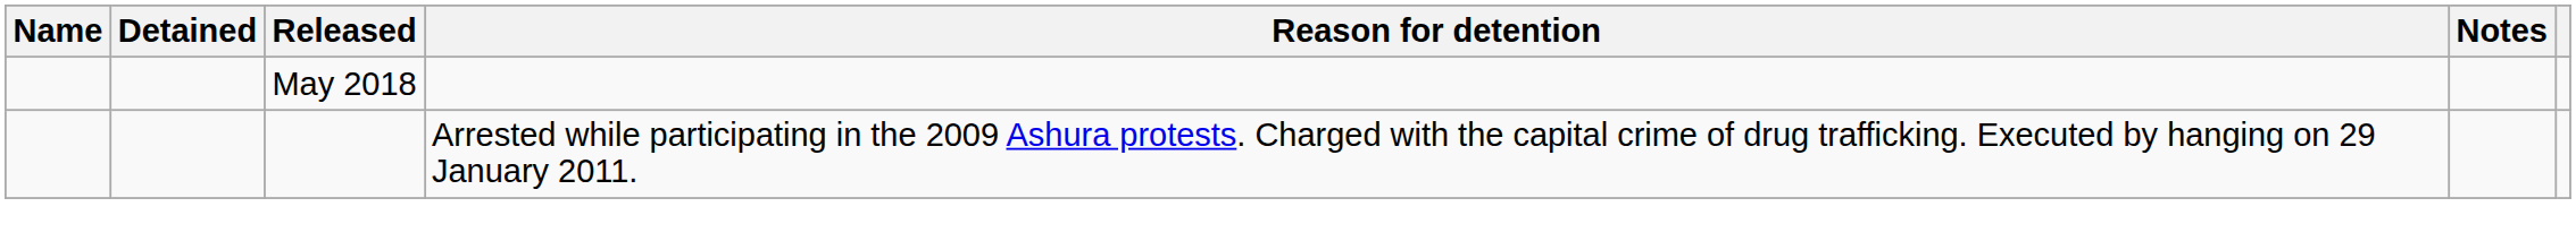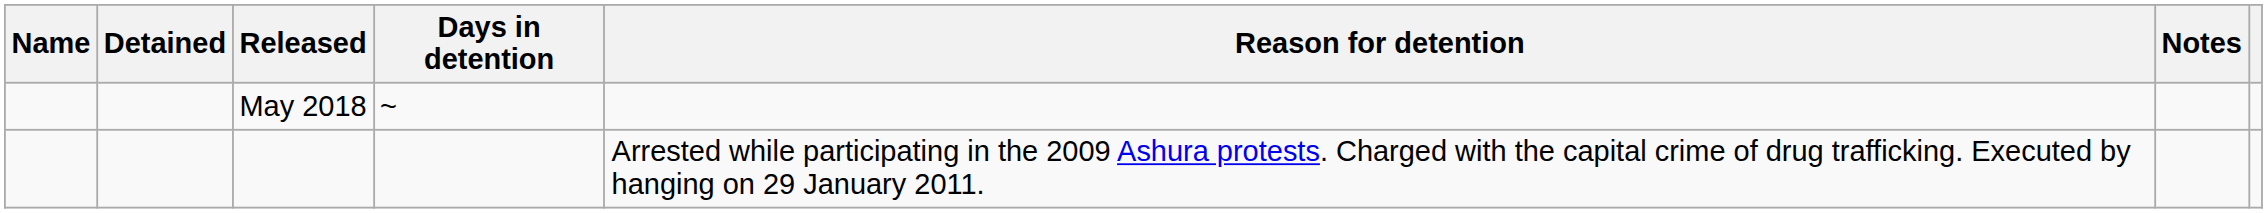 <table class="wikitable sortable">
 <tr>
 <th>Name</th>
 <th>Detained</th>
 <th>Released</th>
+<th>Days in detention</th>
 <th>Reason for detention</th>
 <th>Notes</th>
 <th class="unsortable"></th>
 </tr>
 <tr>
 <td></td>
 <td></td>
 <td>May 2018</td>
+<td>~</td>
 <td></td>
 <td></td>
 <td></td>
 </tr>
 <tr>
 <td></td>
 <td></td>
 <td></td>
+<td></td>
 <td>Arrested while participating in the 2009 <a href='#'>Ashura protests</a>. Charged with the capital crime of drug trafficking. Executed by hanging on 29 January 2011.</td>
 <td></td>
 <td align="center"></td>
 </tr>
 </table>
